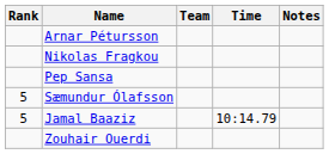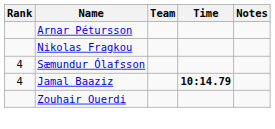 <table class="wikitable sortable" style="text-align:center">
 <tr>
 <th>Rank</th>
 <th>Name</th>
 <th>Team</th>
 <th>Time</th>
 <th>Notes</th>
 </tr>
 <tr>
 <td></td>
 <td align="left"><a href='#'>Arnar Pétursson</a></td>
 <td align=left></td>
 <td></td>
 <td></td>
 </tr>
 <tr>
 <td></td>
 <td align="left"><a href='#'>Nikolas Fragkou</a></td>
 <td align=left></td>
 <td></td>
 <td></td>
 </tr>
 <tr>
-<td></td>
-<td align="left"><a href='#'>Pep Sansa</a></td>
-<td align=left></td>
-<td></td>
-<td></td>
-</tr>
-<tr>
-<td>5</td>
+<td>4</td>
 <td align="left"><a href='#'>Sæmundur Ólafsson</a></td>
 <td align=left></td>
 <td></td>
 <td></td>
 </tr>
 <tr>
-<td>5</td>
+<td>4</td>
 <td align="left"><a href='#'>Jamal Baaziz</a></td>
 <td align=left></td>
-<td>10:14.79</td>
+<td><strong>10:14.79</strong></td>
 <td></td>
 </tr>
 <tr>
 <td></td>
 <td align="left"><a href='#'>Zouhair Ouerdi</a></td>
 <td align=left></td>
 <td></td>
 <td></td>
 </tr>
 </table>
